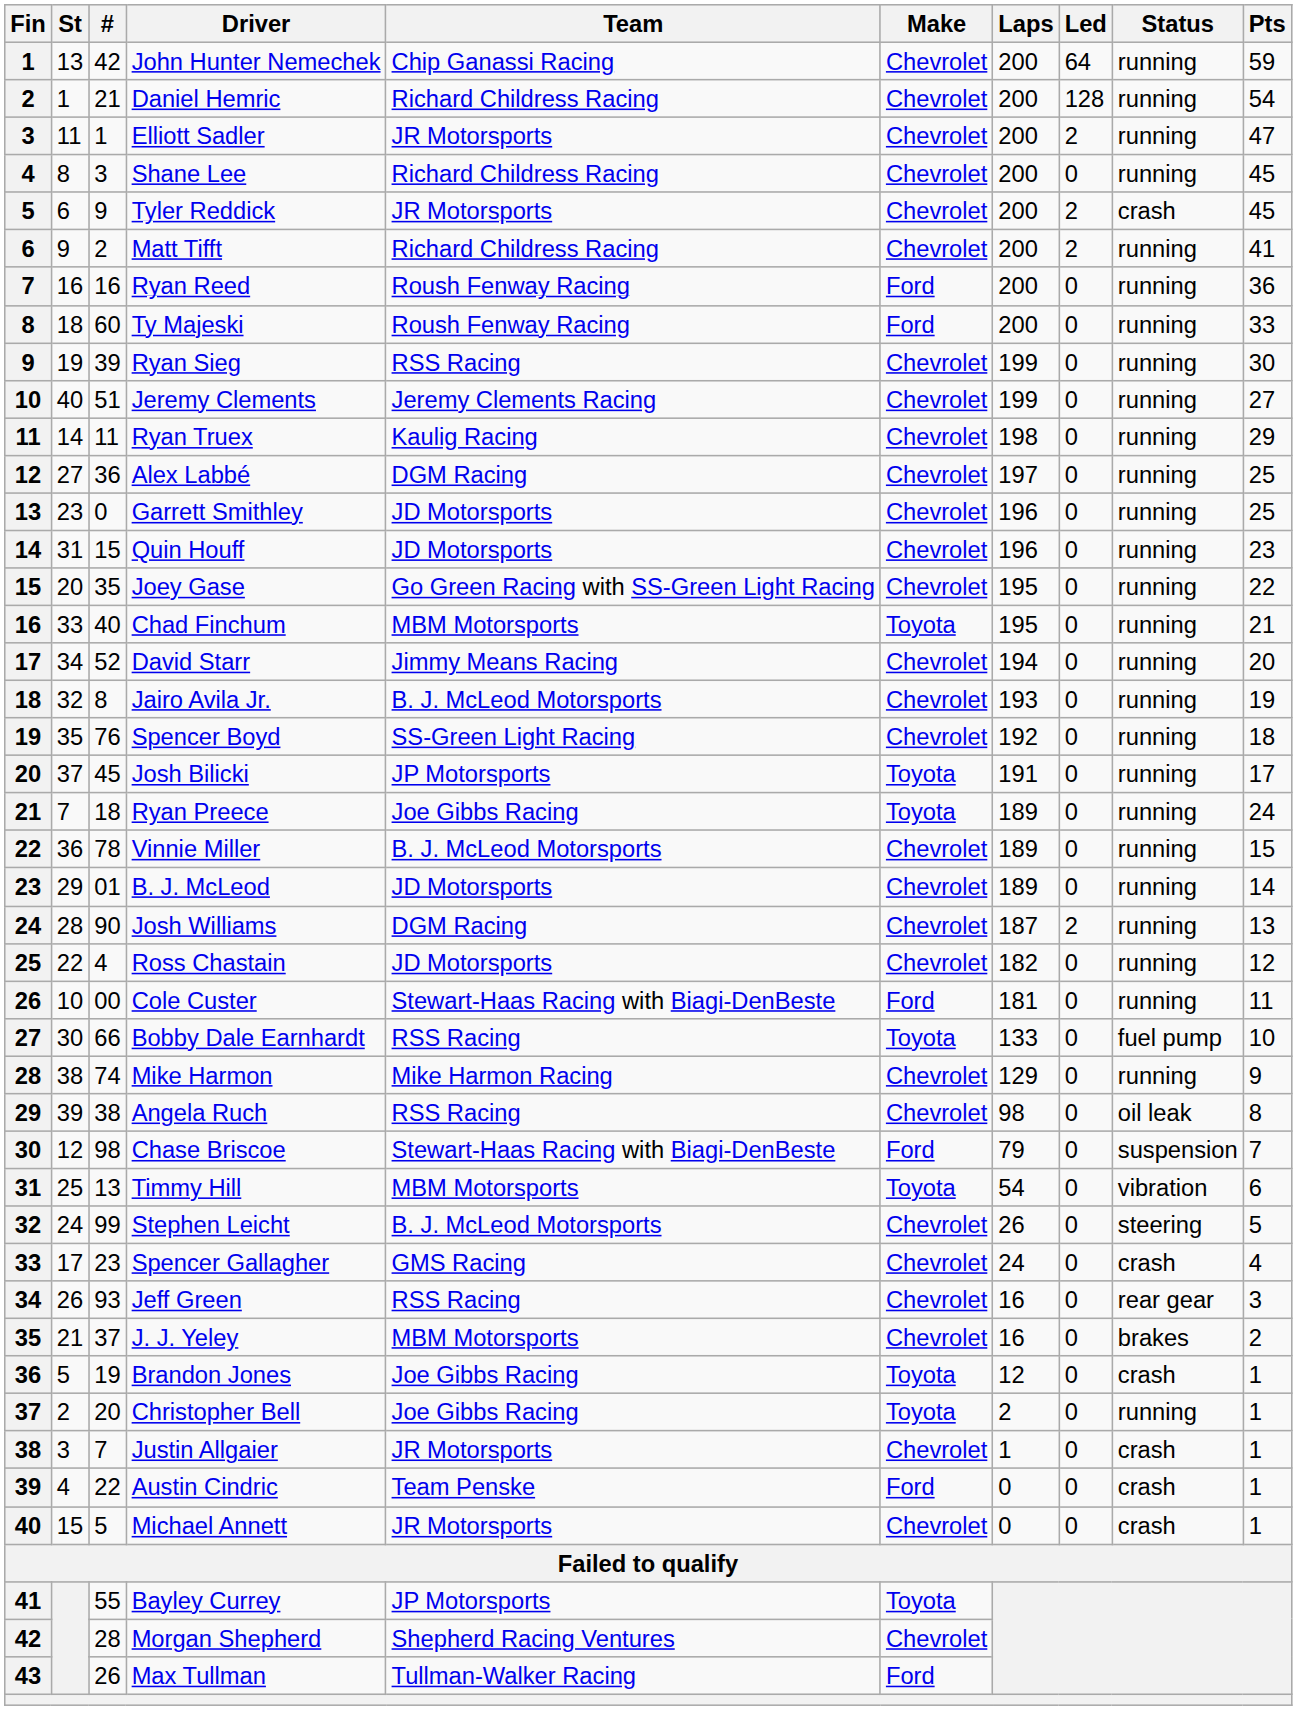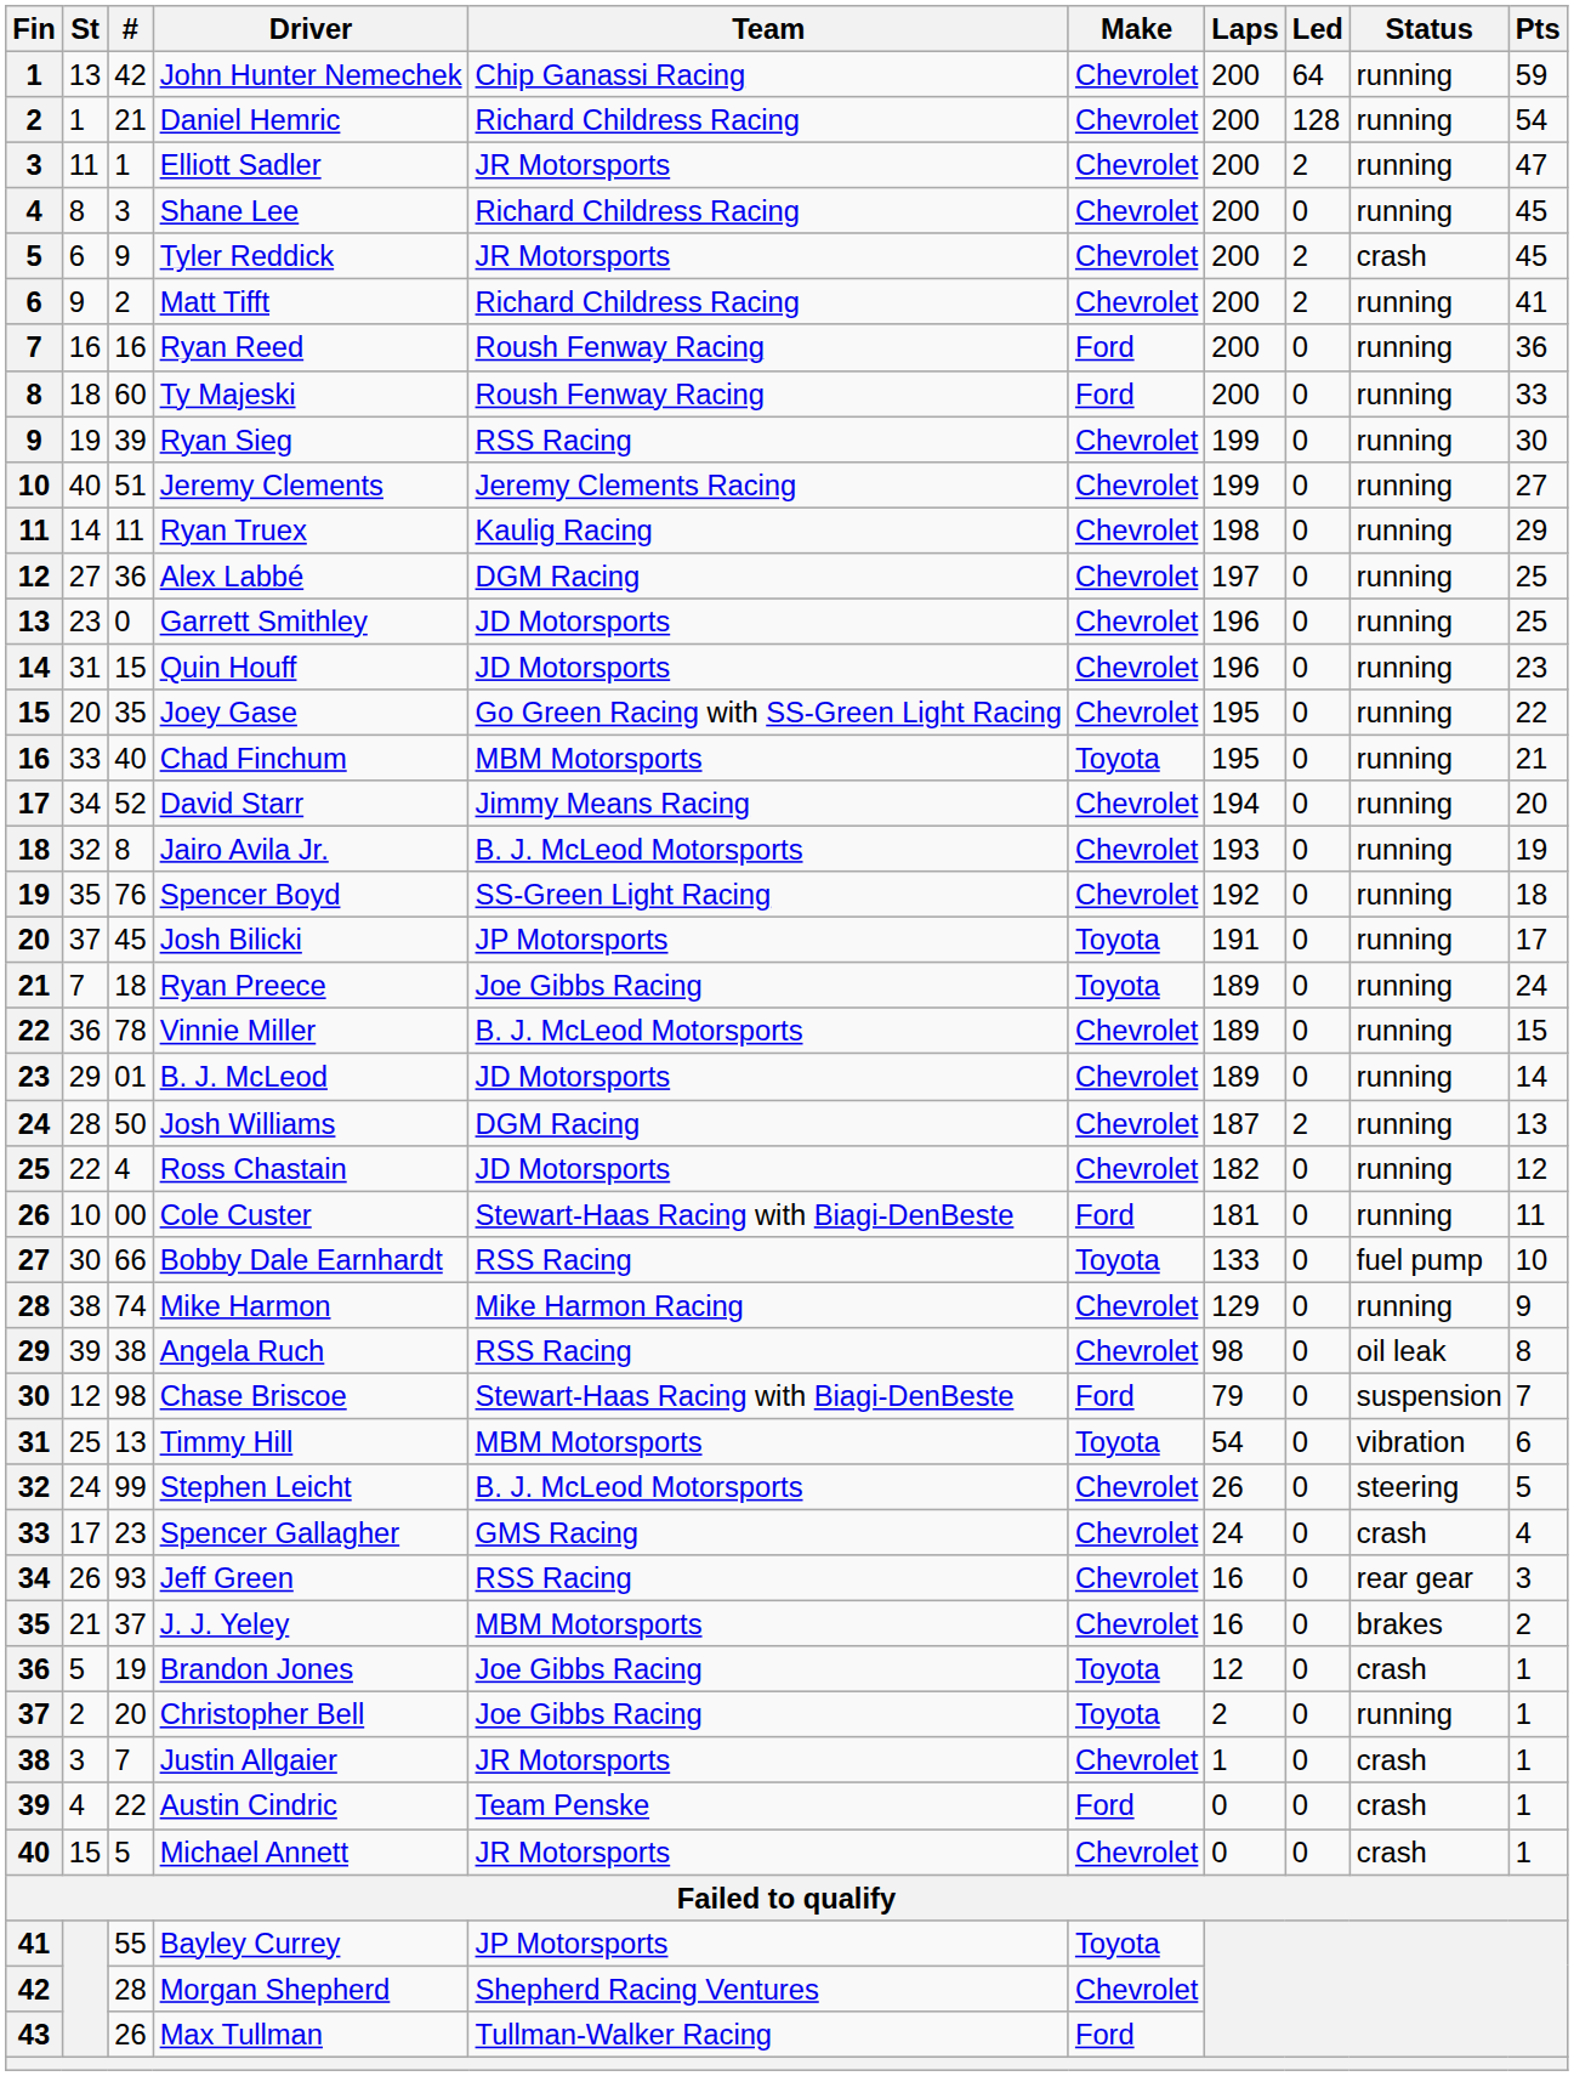 <table class="wikitable" style="font-size:95%">
 <tr>
 <th>Fin</th>
 <th>St</th>
 <th>#</th>
 <th>Driver</th>
 <th>Team</th>
 <th>Make</th>
 <th>Laps</th>
 <th>Led</th>
 <th>Status</th>
 <th>Pts</th>
 </tr>
 <tr>
 <th>1</th>
 <td>13</td>
 <td>42</td>
 <td><a href='#'>John Hunter Nemechek</a></td>
 <td><a href='#'>Chip Ganassi Racing</a></td>
 <td><a href='#'>Chevrolet</a></td>
 <td>200</td>
 <td>64</td>
 <td>running</td>
 <td>59</td>
 </tr>
 <tr>
 <th>2</th>
 <td>1</td>
 <td>21</td>
 <td><a href='#'>Daniel Hemric</a></td>
 <td><a href='#'>Richard Childress Racing</a></td>
 <td><a href='#'>Chevrolet</a></td>
 <td>200</td>
 <td>128</td>
 <td>running</td>
 <td>54</td>
 </tr>
 <tr>
 <th>3</th>
 <td>11</td>
 <td>1</td>
 <td><a href='#'>Elliott Sadler</a></td>
 <td><a href='#'>JR Motorsports</a></td>
 <td><a href='#'>Chevrolet</a></td>
 <td>200</td>
 <td>2</td>
 <td>running</td>
 <td>47</td>
 </tr>
 <tr>
 <th>4</th>
 <td>8</td>
 <td>3</td>
 <td><a href='#'>Shane Lee</a></td>
 <td><a href='#'>Richard Childress Racing</a></td>
 <td><a href='#'>Chevrolet</a></td>
 <td>200</td>
 <td>0</td>
 <td>running</td>
 <td>45</td>
 </tr>
 <tr>
 <th>5</th>
 <td>6</td>
 <td>9</td>
 <td><a href='#'>Tyler Reddick</a></td>
 <td><a href='#'>JR Motorsports</a></td>
 <td><a href='#'>Chevrolet</a></td>
 <td>200</td>
 <td>2</td>
 <td>crash</td>
 <td>45</td>
 </tr>
 <tr>
 <th>6</th>
 <td>9</td>
 <td>2</td>
 <td><a href='#'>Matt Tifft</a></td>
 <td><a href='#'>Richard Childress Racing</a></td>
 <td><a href='#'>Chevrolet</a></td>
 <td>200</td>
 <td>2</td>
 <td>running</td>
 <td>41</td>
 </tr>
 <tr>
 <th>7</th>
 <td>16</td>
 <td>16</td>
 <td><a href='#'>Ryan Reed</a></td>
 <td><a href='#'>Roush Fenway Racing</a></td>
 <td><a href='#'>Ford</a></td>
 <td>200</td>
 <td>0</td>
 <td>running</td>
 <td>36</td>
 </tr>
 <tr>
 <th>8</th>
 <td>18</td>
 <td>60</td>
 <td><a href='#'>Ty Majeski</a></td>
 <td><a href='#'>Roush Fenway Racing</a></td>
 <td><a href='#'>Ford</a></td>
 <td>200</td>
 <td>0</td>
 <td>running</td>
 <td>33</td>
 </tr>
 <tr>
 <th>9</th>
 <td>19</td>
 <td>39</td>
 <td><a href='#'>Ryan Sieg</a></td>
 <td><a href='#'>RSS Racing</a></td>
 <td><a href='#'>Chevrolet</a></td>
 <td>199</td>
 <td>0</td>
 <td>running</td>
 <td>30</td>
 </tr>
 <tr>
 <th>10</th>
 <td>40</td>
 <td>51</td>
 <td><a href='#'>Jeremy Clements</a></td>
 <td><a href='#'>Jeremy Clements Racing</a></td>
 <td><a href='#'>Chevrolet</a></td>
 <td>199</td>
 <td>0</td>
 <td>running</td>
 <td>27</td>
 </tr>
 <tr>
 <th>11</th>
 <td>14</td>
 <td>11</td>
 <td><a href='#'>Ryan Truex</a></td>
 <td><a href='#'>Kaulig Racing</a></td>
 <td><a href='#'>Chevrolet</a></td>
 <td>198</td>
 <td>0</td>
 <td>running</td>
 <td>29</td>
 </tr>
 <tr>
 <th>12</th>
 <td>27</td>
 <td>36</td>
 <td><a href='#'>Alex Labbé</a></td>
 <td><a href='#'>DGM Racing</a></td>
 <td><a href='#'>Chevrolet</a></td>
 <td>197</td>
 <td>0</td>
 <td>running</td>
 <td>25</td>
 </tr>
 <tr>
 <th>13</th>
 <td>23</td>
 <td>0</td>
 <td><a href='#'>Garrett Smithley</a></td>
 <td><a href='#'>JD Motorsports</a></td>
 <td><a href='#'>Chevrolet</a></td>
 <td>196</td>
 <td>0</td>
 <td>running</td>
 <td>25</td>
 </tr>
 <tr>
 <th>14</th>
 <td>31</td>
 <td>15</td>
 <td><a href='#'>Quin Houff</a></td>
 <td><a href='#'>JD Motorsports</a></td>
 <td><a href='#'>Chevrolet</a></td>
 <td>196</td>
 <td>0</td>
 <td>running</td>
 <td>23</td>
 </tr>
 <tr>
 <th>15</th>
 <td>20</td>
 <td>35</td>
 <td><a href='#'>Joey Gase</a></td>
 <td><a href='#'>Go Green Racing</a> with <a href='#'>SS-Green Light Racing</a></td>
 <td><a href='#'>Chevrolet</a></td>
 <td>195</td>
 <td>0</td>
 <td>running</td>
 <td>22</td>
 </tr>
 <tr>
 <th>16</th>
 <td>33</td>
 <td>40</td>
 <td><a href='#'>Chad Finchum</a></td>
 <td><a href='#'>MBM Motorsports</a></td>
 <td><a href='#'>Toyota</a></td>
 <td>195</td>
 <td>0</td>
 <td>running</td>
 <td>21</td>
 </tr>
 <tr>
 <th>17</th>
 <td>34</td>
 <td>52</td>
 <td><a href='#'>David Starr</a></td>
 <td><a href='#'>Jimmy Means Racing</a></td>
 <td><a href='#'>Chevrolet</a></td>
 <td>194</td>
 <td>0</td>
 <td>running</td>
 <td>20</td>
 </tr>
 <tr>
 <th>18</th>
 <td>32</td>
 <td>8</td>
 <td><a href='#'>Jairo Avila Jr.</a></td>
 <td><a href='#'>B. J. McLeod Motorsports</a></td>
 <td><a href='#'>Chevrolet</a></td>
 <td>193</td>
 <td>0</td>
 <td>running</td>
 <td>19</td>
 </tr>
 <tr>
 <th>19</th>
 <td>35</td>
 <td>76</td>
 <td><a href='#'>Spencer Boyd</a></td>
 <td><a href='#'>SS-Green Light Racing</a></td>
 <td><a href='#'>Chevrolet</a></td>
 <td>192</td>
 <td>0</td>
 <td>running</td>
 <td>18</td>
 </tr>
 <tr>
 <th>20</th>
 <td>37</td>
 <td>45</td>
 <td><a href='#'>Josh Bilicki</a></td>
 <td><a href='#'>JP Motorsports</a></td>
 <td><a href='#'>Toyota</a></td>
 <td>191</td>
 <td>0</td>
 <td>running</td>
 <td>17</td>
 </tr>
 <tr>
 <th>21</th>
 <td>7</td>
 <td>18</td>
 <td><a href='#'>Ryan Preece</a></td>
 <td><a href='#'>Joe Gibbs Racing</a></td>
 <td><a href='#'>Toyota</a></td>
 <td>189</td>
 <td>0</td>
 <td>running</td>
 <td>24</td>
 </tr>
 <tr>
 <th>22</th>
 <td>36</td>
 <td>78</td>
 <td><a href='#'>Vinnie Miller</a></td>
 <td><a href='#'>B. J. McLeod Motorsports</a></td>
 <td><a href='#'>Chevrolet</a></td>
 <td>189</td>
 <td>0</td>
 <td>running</td>
 <td>15</td>
 </tr>
 <tr>
 <th>23</th>
 <td>29</td>
 <td>01</td>
 <td><a href='#'>B. J. McLeod</a></td>
 <td><a href='#'>JD Motorsports</a></td>
 <td><a href='#'>Chevrolet</a></td>
 <td>189</td>
 <td>0</td>
 <td>running</td>
 <td>14</td>
 </tr>
 <tr>
 <th>24</th>
 <td>28</td>
-<td>90</td>
+<td>50</td>
 <td><a href='#'>Josh Williams</a></td>
 <td><a href='#'>DGM Racing</a></td>
 <td><a href='#'>Chevrolet</a></td>
 <td>187</td>
 <td>2</td>
 <td>running</td>
 <td>13</td>
 </tr>
 <tr>
 <th>25</th>
 <td>22</td>
 <td>4</td>
 <td><a href='#'>Ross Chastain</a></td>
 <td><a href='#'>JD Motorsports</a></td>
 <td><a href='#'>Chevrolet</a></td>
 <td>182</td>
 <td>0</td>
 <td>running</td>
 <td>12</td>
 </tr>
 <tr>
 <th>26</th>
 <td>10</td>
 <td>00</td>
 <td><a href='#'>Cole Custer</a></td>
 <td><a href='#'>Stewart-Haas Racing</a> with <a href='#'>Biagi-DenBeste</a></td>
 <td><a href='#'>Ford</a></td>
 <td>181</td>
 <td>0</td>
 <td>running</td>
 <td>11</td>
 </tr>
 <tr>
 <th>27</th>
 <td>30</td>
 <td>66</td>
 <td><a href='#'>Bobby Dale Earnhardt</a></td>
 <td><a href='#'>RSS Racing</a></td>
 <td><a href='#'>Toyota</a></td>
 <td>133</td>
 <td>0</td>
 <td>fuel pump</td>
 <td>10</td>
 </tr>
 <tr>
 <th>28</th>
 <td>38</td>
 <td>74</td>
 <td><a href='#'>Mike Harmon</a></td>
 <td><a href='#'>Mike Harmon Racing</a></td>
 <td><a href='#'>Chevrolet</a></td>
 <td>129</td>
 <td>0</td>
 <td>running</td>
 <td>9</td>
 </tr>
 <tr>
 <th>29</th>
 <td>39</td>
 <td>38</td>
 <td><a href='#'>Angela Ruch</a></td>
 <td><a href='#'>RSS Racing</a></td>
 <td><a href='#'>Chevrolet</a></td>
 <td>98</td>
 <td>0</td>
 <td>oil leak</td>
 <td>8</td>
 </tr>
 <tr>
 <th>30</th>
 <td>12</td>
 <td>98</td>
 <td><a href='#'>Chase Briscoe</a></td>
 <td><a href='#'>Stewart-Haas Racing</a> with <a href='#'>Biagi-DenBeste</a></td>
 <td><a href='#'>Ford</a></td>
 <td>79</td>
 <td>0</td>
 <td>suspension</td>
 <td>7</td>
 </tr>
 <tr>
 <th>31</th>
 <td>25</td>
 <td>13</td>
 <td><a href='#'>Timmy Hill</a></td>
 <td><a href='#'>MBM Motorsports</a></td>
 <td><a href='#'>Toyota</a></td>
 <td>54</td>
 <td>0</td>
 <td>vibration</td>
 <td>6</td>
 </tr>
 <tr>
 <th>32</th>
 <td>24</td>
 <td>99</td>
 <td><a href='#'>Stephen Leicht</a></td>
 <td><a href='#'>B. J. McLeod Motorsports</a></td>
 <td><a href='#'>Chevrolet</a></td>
 <td>26</td>
 <td>0</td>
 <td>steering</td>
 <td>5</td>
 </tr>
 <tr>
 <th>33</th>
 <td>17</td>
 <td>23</td>
 <td><a href='#'>Spencer Gallagher</a></td>
 <td><a href='#'>GMS Racing</a></td>
 <td><a href='#'>Chevrolet</a></td>
 <td>24</td>
 <td>0</td>
 <td>crash</td>
 <td>4</td>
 </tr>
 <tr>
 <th>34</th>
 <td>26</td>
 <td>93</td>
 <td><a href='#'>Jeff Green</a></td>
 <td><a href='#'>RSS Racing</a></td>
 <td><a href='#'>Chevrolet</a></td>
 <td>16</td>
 <td>0</td>
 <td>rear gear</td>
 <td>3</td>
 </tr>
 <tr>
 <th>35</th>
 <td>21</td>
 <td>37</td>
 <td><a href='#'>J. J. Yeley</a></td>
 <td><a href='#'>MBM Motorsports</a></td>
 <td><a href='#'>Chevrolet</a></td>
 <td>16</td>
 <td>0</td>
 <td>brakes</td>
 <td>2</td>
 </tr>
 <tr>
 <th>36</th>
 <td>5</td>
 <td>19</td>
 <td><a href='#'>Brandon Jones</a></td>
 <td><a href='#'>Joe Gibbs Racing</a></td>
 <td><a href='#'>Toyota</a></td>
 <td>12</td>
 <td>0</td>
 <td>crash</td>
 <td>1</td>
 </tr>
 <tr>
 <th>37</th>
 <td>2</td>
 <td>20</td>
 <td><a href='#'>Christopher Bell</a></td>
 <td><a href='#'>Joe Gibbs Racing</a></td>
 <td><a href='#'>Toyota</a></td>
 <td>2</td>
 <td>0</td>
 <td>running</td>
 <td>1</td>
 </tr>
 <tr>
 <th>38</th>
 <td>3</td>
 <td>7</td>
 <td><a href='#'>Justin Allgaier</a></td>
 <td><a href='#'>JR Motorsports</a></td>
 <td><a href='#'>Chevrolet</a></td>
 <td>1</td>
 <td>0</td>
 <td>crash</td>
 <td>1</td>
 </tr>
 <tr>
 <th>39</th>
 <td>4</td>
 <td>22</td>
 <td><a href='#'>Austin Cindric</a></td>
 <td><a href='#'>Team Penske</a></td>
 <td><a href='#'>Ford</a></td>
 <td>0</td>
 <td>0</td>
 <td>crash</td>
 <td>1</td>
 </tr>
 <tr>
 <th>40</th>
 <td>15</td>
 <td>5</td>
 <td><a href='#'>Michael Annett</a></td>
 <td><a href='#'>JR Motorsports</a></td>
 <td><a href='#'>Chevrolet</a></td>
 <td>0</td>
 <td>0</td>
 <td>crash</td>
 <td>1</td>
 </tr>
 <tr>
 <th colspan="10">Failed to qualify</th>
 </tr>
 <tr>
 <th>41</th>
 <th rowspan="3"></th>
 <td>55</td>
 <td><a href='#'>Bayley Currey</a></td>
 <td><a href='#'>JP Motorsports</a></td>
 <td><a href='#'>Toyota</a></td>
 <th colspan="4" rowspan="3"></th>
 </tr>
 <tr>
 <th>42</th>
 <td>28</td>
 <td><a href='#'>Morgan Shepherd</a></td>
 <td><a href='#'>Shepherd Racing Ventures</a></td>
 <td><a href='#'>Chevrolet</a></td>
 </tr>
 <tr>
 <th>43</th>
 <td>26</td>
 <td><a href='#'>Max Tullman</a></td>
 <td><a href='#'>Tullman-Walker Racing</a></td>
 <td><a href='#'>Ford</a></td>
 </tr>
 <tr>
 <th colspan="10"></th>
 </tr>
 </table>
